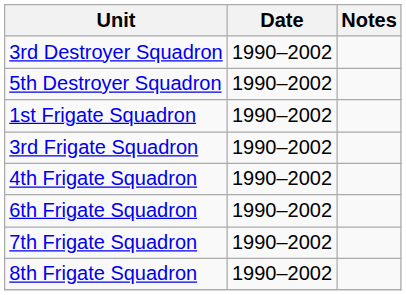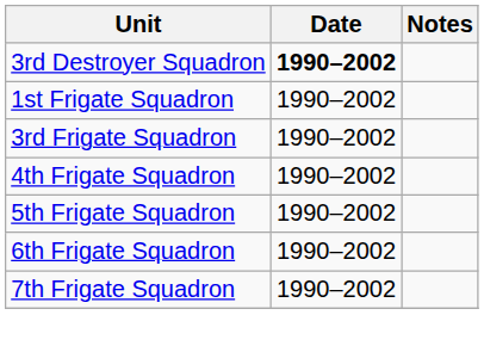 <table class="wikitable">
 <tr>
 <th>Unit</th>
 <th>Date</th>
 <th>Notes</th>
 </tr>
 <tr>
 <td><a href='#'>3rd Destroyer Squadron</a></td>
-<td>1990–2002</td>
-<td></td>
-</tr>
-<tr>
-<td><a href='#'>5th Destroyer Squadron</a></td>
-<td>1990–2002</td>
+<td><strong>1990–2002</strong></td>
 <td></td>
 </tr>
 <tr>
 <td><a href='#'>1st Frigate Squadron</a></td>
 <td>1990–2002</td>
 <td></td>
 </tr>
 <tr>
 <td><a href='#'>3rd Frigate Squadron</a></td>
 <td>1990–2002</td>
 <td></td>
 </tr>
 <tr>
 <td><a href='#'>4th Frigate Squadron</a></td>
 <td>1990–2002</td>
 <td></td>
 </tr>
 <tr>
+<td><a href='#'>5th Frigate Squadron</a></td>
+<td>1990–2002</td>
+<td></td>
+</tr>
+<tr>
 <td><a href='#'>6th Frigate Squadron</a></td>
 <td>1990–2002</td>
 <td></td>
 </tr>
 <tr>
 <td><a href='#'>7th Frigate Squadron</a></td>
 <td>1990–2002</td>
 <td></td>
 </tr>
 <tr>
-<td><a href='#'>8th Frigate Squadron</a></td>
-<td>1990–2002</td>
-<td></td>
-</tr>
-<tr>
 </tr>
 </table>
